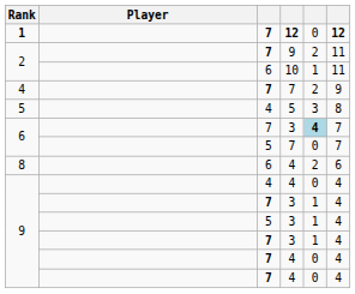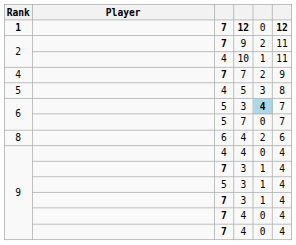 <table class="wikitable">
 <tr>
 <th width="20">Rank</th>
 <th width="240">Player</th>
 <th width="20"></th>
 <th width="20"></th>
 <th width="20"></th>
 <th width="20"></th>
 </tr>
 <tr align=center>
 <td><strong>1</strong></td>
 <td align=left></td>
 <td><strong>7</strong></td>
 <td><strong>12</strong></td>
 <td>0</td>
 <td><strong>12</strong></td>
 </tr>
 <tr align=center>
 <td rowspan=2>2</td>
 <td align=left></td>
 <td><strong>7</strong></td>
 <td>9</td>
 <td>2</td>
 <td>11</td>
 </tr>
 <tr align=center>
 <td align=left></td>
-<td>6</td>
+<td>4</td>
 <td>10</td>
 <td>1</td>
 <td>11</td>
 </tr>
 <tr align=center>
 <td>4</td>
 <td align=left></td>
 <td><strong>7</strong></td>
 <td>7</td>
 <td>2</td>
 <td>9</td>
 </tr>
 <tr align=center>
 <td>5</td>
 <td align=left></td>
 <td>4</td>
 <td>5</td>
 <td>3</td>
 <td>8</td>
 </tr>
 <tr align=center>
 <td rowspan=2>6</td>
 <td align=left></td>
-<td>7</td>
+<td>5</td>
 <td>3</td>
 <td style="background: lightblue;"><strong>4</strong></td>
 <td>7</td>
 </tr>
 <tr align=center>
 <td align=left></td>
 <td>5</td>
 <td>7</td>
 <td>0</td>
 <td>7</td>
 </tr>
 <tr align=center>
 <td>8</td>
 <td align=left></td>
 <td>6</td>
 <td>4</td>
 <td>2</td>
 <td>6</td>
 </tr>
 <tr align=center>
 <td rowspan=6>9</td>
 <td align=left></td>
 <td>4</td>
 <td>4</td>
 <td>0</td>
 <td>4</td>
 </tr>
 <tr align=center>
 <td align=left></td>
 <td><strong>7</strong></td>
 <td>3</td>
 <td>1</td>
 <td>4</td>
 </tr>
 <tr align=center>
 <td align=left></td>
 <td>5</td>
 <td>3</td>
 <td>1</td>
 <td>4</td>
 </tr>
 <tr align=center>
 <td align=left></td>
 <td><strong>7</strong></td>
 <td>3</td>
 <td>1</td>
 <td>4</td>
 </tr>
 <tr align=center>
 <td align=left></td>
 <td><strong>7</strong></td>
 <td>4</td>
 <td>0</td>
 <td>4</td>
 </tr>
 <tr align=center>
 <td align=left></td>
 <td><strong>7</strong></td>
 <td>4</td>
 <td>0</td>
 <td>4</td>
 </tr>
 </table>
